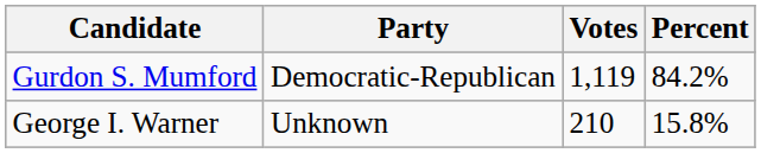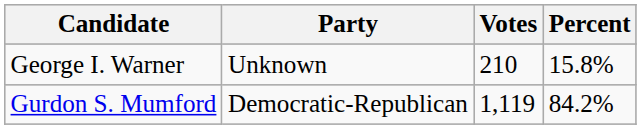 <table class=wikitable>
 <tr>
 <th>Candidate</th>
 <th>Party</th>
 <th>Votes</th>
 <th>Percent</th>
 </tr>
 <tr>
+<td>George I. Warner</td>
+<td>Unknown</td>
+<td>210</td>
+<td>15.8%</td>
+</tr>
+<tr>
 <td><a href='#'>Gurdon S. Mumford</a></td>
 <td>Democratic-Republican</td>
 <td>1,119</td>
 <td>84.2%</td>
 </tr>
-<tr>
-<td>George I. Warner</td>
-<td>Unknown</td>
-<td>210</td>
-<td>15.8%</td>
-</tr>
 </table>
